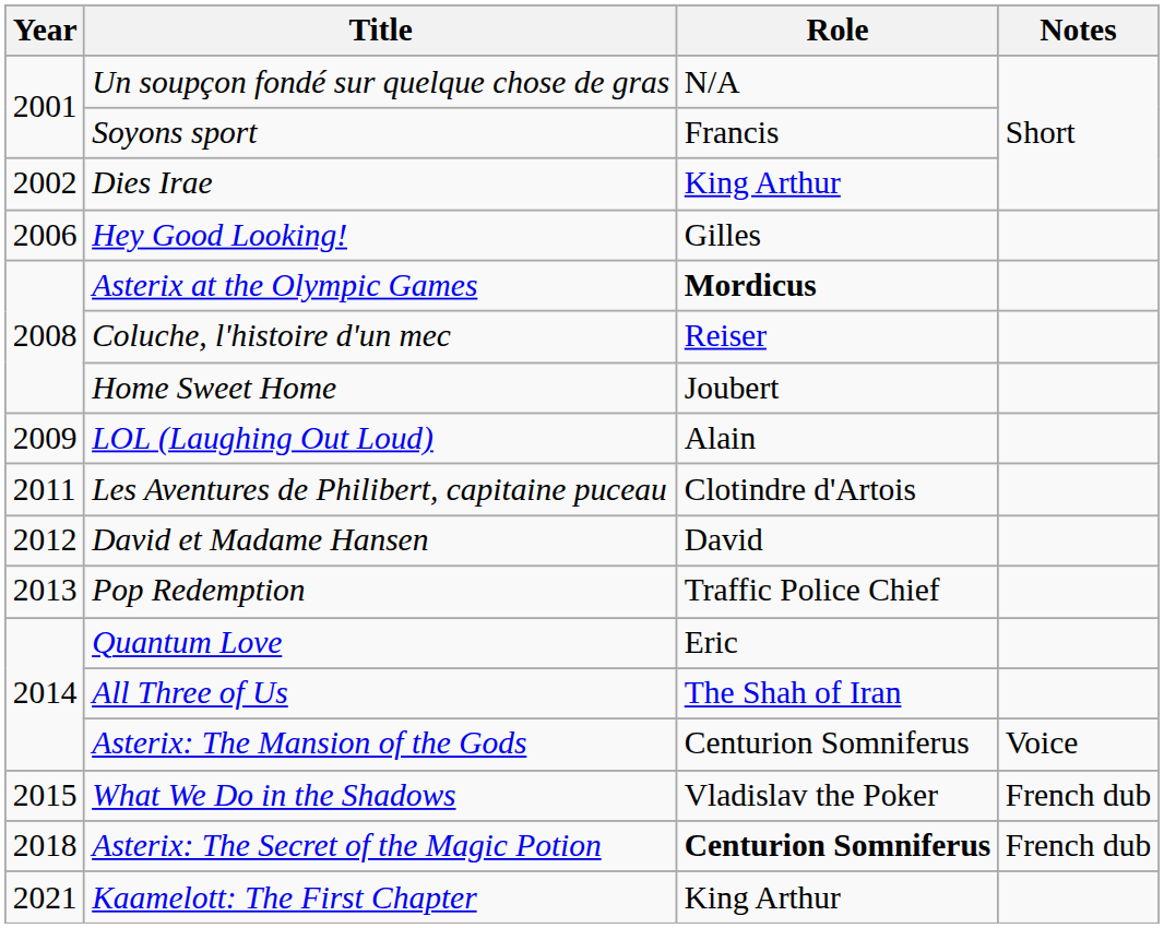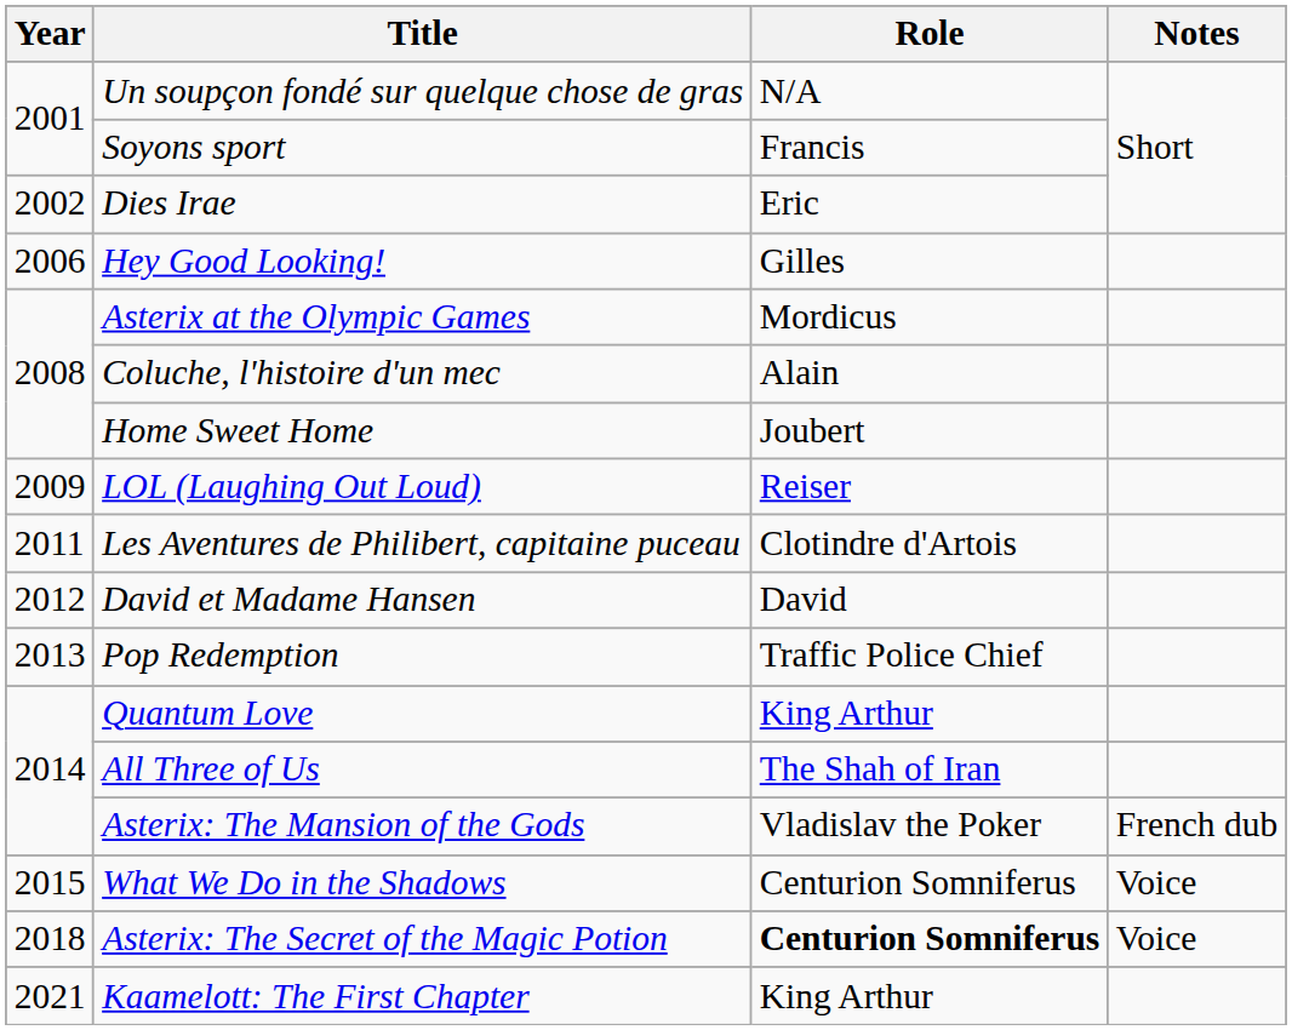 <table class="wikitable">
 <tr>
 <th>Year</th>
 <th>Title</th>
 <th>Role</th>
 <th>Notes</th>
 </tr>
 <tr>
 <td rowspan="2">2001</td>
 <td><em>Un soupçon fondé sur quelque chose de gras</em></td>
 <td>N/A</td>
 <td rowspan="3">Short</td>
 </tr>
 <tr>
 <td><em>Soyons sport</em></td>
 <td>Francis</td>
 </tr>
 <tr>
 <td>2002</td>
 <td><em>Dies Irae</em></td>
-<td><a href='#'>King Arthur</a></td>
+<td>Eric</td>
 </tr>
 <tr>
 <td>2006</td>
 <td><em><a href='#'>Hey Good Looking!</a></em></td>
 <td>Gilles</td>
 <td></td>
 </tr>
 <tr>
 <td rowspan="3">2008</td>
 <td><em><a href='#'>Asterix at the Olympic Games</a></em></td>
-<td><strong>Mordicus</strong></td>
+<td>Mordicus</td>
 <td></td>
 </tr>
 <tr>
 <td><em>Coluche, l'histoire d'un mec</em></td>
-<td><a href='#'>Reiser</a></td>
+<td>Alain</td>
 <td></td>
 </tr>
 <tr>
 <td><em>Home Sweet Home</em></td>
 <td>Joubert</td>
 <td></td>
 </tr>
 <tr>
 <td>2009</td>
 <td><em><a href='#'>LOL (Laughing Out Loud)</a></em></td>
-<td>Alain</td>
+<td><a href='#'>Reiser</a></td>
 <td></td>
 </tr>
 <tr>
 <td>2011</td>
 <td><em>Les Aventures de Philibert, capitaine puceau</em></td>
 <td>Clotindre d'Artois</td>
 <td></td>
 </tr>
 <tr>
 <td>2012</td>
 <td><em>David et Madame Hansen</em></td>
 <td>David</td>
 <td></td>
 </tr>
 <tr>
 <td>2013</td>
 <td><em>Pop Redemption</em></td>
 <td>Traffic Police Chief</td>
 <td></td>
 </tr>
 <tr>
 <td rowspan="3">2014</td>
 <td><em><a href='#'>Quantum Love</a></em></td>
-<td>Eric</td>
+<td><a href='#'>King Arthur</a></td>
 <td></td>
 </tr>
 <tr>
 <td><em><a href='#'>All Three of Us</a></em></td>
 <td><a href='#'>The Shah of Iran</a></td>
 <td></td>
 </tr>
 <tr>
 <td><em><a href='#'>Asterix: The Mansion of the Gods</a></em></td>
-<td>Centurion Somniferus</td>
-<td>Voice</td>
+<td>Vladislav the Poker</td>
+<td>French dub</td>
 </tr>
 <tr>
 <td>2015</td>
 <td><em><a href='#'>What We Do in the Shadows</a></em></td>
-<td>Vladislav the Poker</td>
-<td>French dub</td>
+<td>Centurion Somniferus</td>
+<td>Voice</td>
 </tr>
 <tr>
 <td>2018</td>
 <td><em><a href='#'>Asterix: The Secret of the Magic Potion</a></em></td>
 <td><strong>Centurion Somniferus</strong></td>
-<td>French dub</td>
+<td>Voice</td>
 </tr>
 <tr>
 <td>2021</td>
 <td><em><a href='#'>Kaamelott: The First Chapter</a></em></td>
 <td>King Arthur</td>
 <td></td>
 </tr>
 </table>
